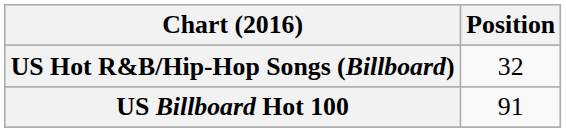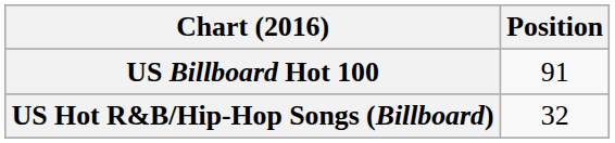 <table class="wikitable plainrowheaders sortable">
 <tr>
 <th>Chart (2016)</th>
 <th>Position</th>
 </tr>
 <tr>
+<th scope="row">US <em>Billboard</em> Hot 100</th>
+<td style="text-align:center;">91</td>
+</tr>
+<tr>
 <th scope="row">US Hot R&B/Hip-Hop Songs (<em>Billboard</em>)</th>
 <td style="text-align:center;">32</td>
 </tr>
-<tr>
-<th scope="row">US <em>Billboard</em> Hot 100</th>
-<td style="text-align:center;">91</td>
-</tr>
 </table>
